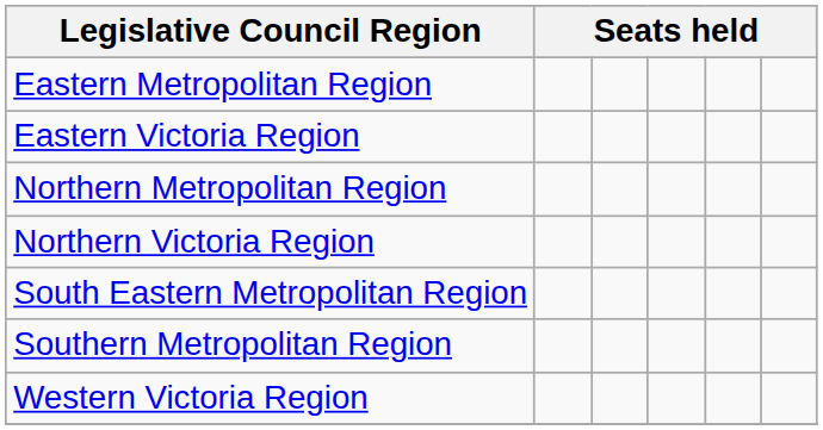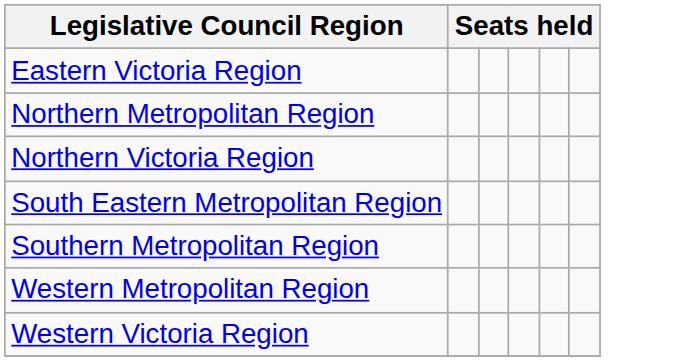 <table class="wikitable">
 <tr>
 <th>Legislative Council Region</th>
 <th colspan=5>Seats held</th>
-</tr>
-<tr>
-<td><a href='#'>Eastern Metropolitan Region</a></td>
-<td width=20 > </td>
-<td width=20 > </td>
-<td width=20 > </td>
-<td width=20 > </td>
-<td width=20 > </td>
 </tr>
 <tr>
 <td><a href='#'>Eastern Victoria Region</a></td>
 <td> </td>
 <td> </td>
 <td> </td>
 <td> </td>
 <td> </td>
 </tr>
 <tr>
 <td><a href='#'>Northern Metropolitan Region</a></td>
 <td> </td>
 <td> </td>
 <td> </td>
 <td> </td>
 <td> </td>
 </tr>
 <tr>
 <td><a href='#'>Northern Victoria Region</a></td>
 <td> </td>
 <td> </td>
 <td> </td>
 <td> </td>
 <td> </td>
 </tr>
 <tr>
 <td><a href='#'>South Eastern Metropolitan Region</a></td>
 <td> </td>
 <td> </td>
 <td> </td>
 <td> </td>
 <td> </td>
 </tr>
 <tr>
 <td><a href='#'>Southern Metropolitan Region</a></td>
 <td> </td>
 <td> </td>
 <td> </td>
 <td> </td>
 <td> </td>
 </tr>
 <tr>
+<td><a href='#'>Western Metropolitan Region</a></td>
+<td> </td>
+<td> </td>
+<td> </td>
+<td> </td>
+<td> </td>
+</tr>
+<tr>
 <td><a href='#'>Western Victoria Region</a></td>
 <td> </td>
 <td> </td>
 <td> </td>
 <td> </td>
 <td> </td>
 </tr>
 <tr>
 </tr>
 </table>
